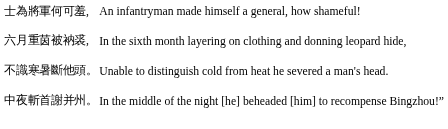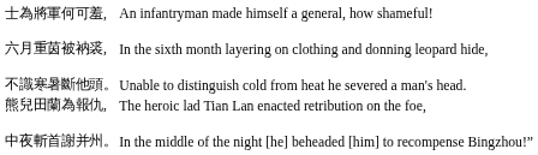 <table border="0" cellpadding="0" style="margin:1em auto;">
 <tr>
 <td style="font-size:100%"><br>士為將軍何可羞,</td>
 <td><br>An infantryman made himself a general, how shameful!</td>
 </tr>
 <tr>
 <td style="font-size:100%"><br>六月重茵被衲裘,</td>
 <td><br>In the sixth month layering on clothing and donning leopard hide,</td>
 </tr>
 <tr>
 <td style="font-size:100%"><br>不識寒暑斷他頭。</td>
 <td><br>Unable to distinguish cold from heat he severed a man's head.</td>
 </tr>
 <tr>
+<td>熊兒田蘭為報仇,</td>
+<td>The heroic lad Tian Lan enacted retribution on the foe,</td>
+</tr>
+<tr>
 <td style="font-size:100%"><br>中夜斬首謝并州。</td>
 <td><br>In the middle of the night [he] beheaded [him] to recompense Bingzhou!”</td>
 </tr>
 </table>
